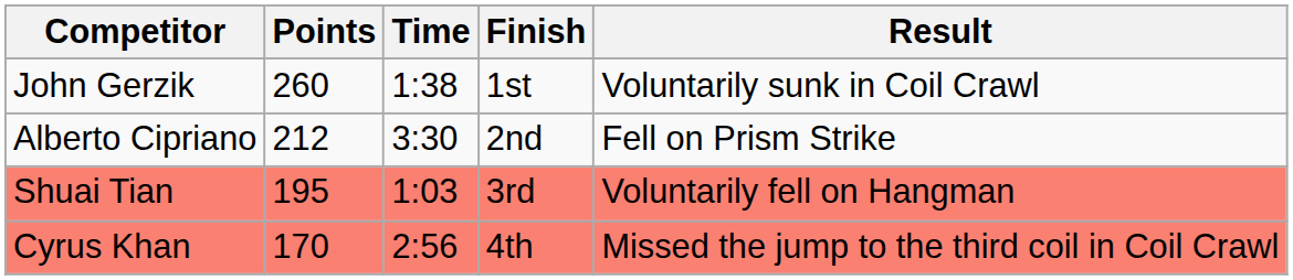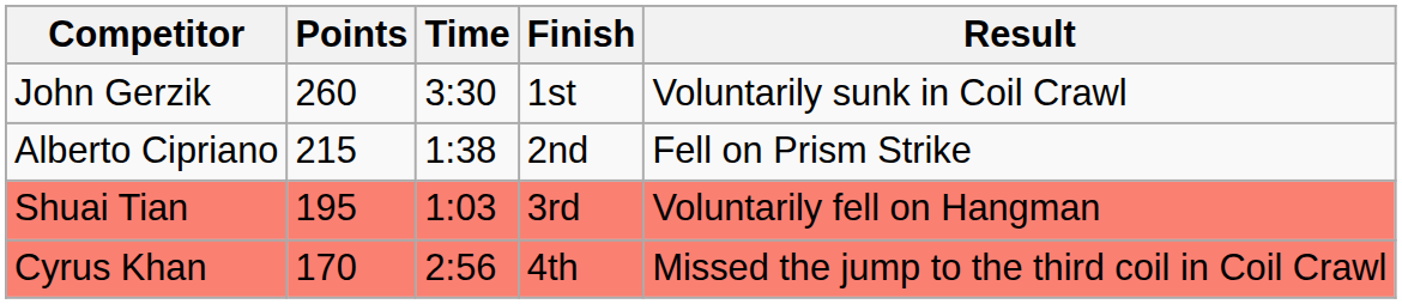 <table class="wikitable sortable">
 <tr>
 <th>Competitor</th>
 <th>Points</th>
 <th>Time</th>
 <th>Finish</th>
 <th>Result</th>
 </tr>
 <tr>
 <td> John Gerzik</td>
 <td>260</td>
-<td>1:38</td>
+<td>3:30</td>
 <td>1st</td>
 <td>Voluntarily sunk in Coil Crawl</td>
 </tr>
 <tr>
 <td> Alberto Cipriano</td>
-<td>212</td>
-<td>3:30</td>
+<td>215</td>
+<td>1:38</td>
 <td>2nd</td>
 <td>Fell on Prism Strike</td>
 </tr>
 <tr style="background-color:#fa8072">
 <td> Shuai Tian</td>
 <td>195</td>
 <td>1:03</td>
 <td>3rd</td>
 <td>Voluntarily fell on Hangman</td>
 </tr>
 <tr style="background-color:#fa8072">
 <td> Cyrus Khan</td>
 <td>170</td>
 <td>2:56</td>
 <td>4th</td>
 <td>Missed the jump to the third coil in Coil Crawl</td>
 </tr>
 </table>
